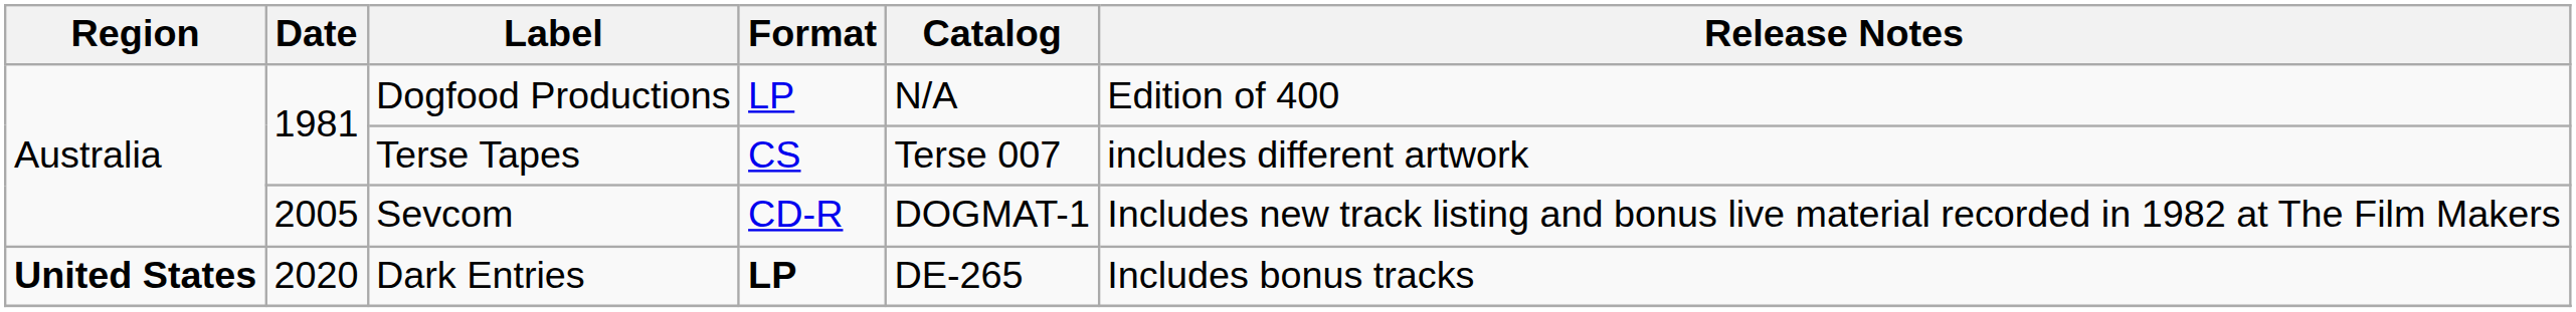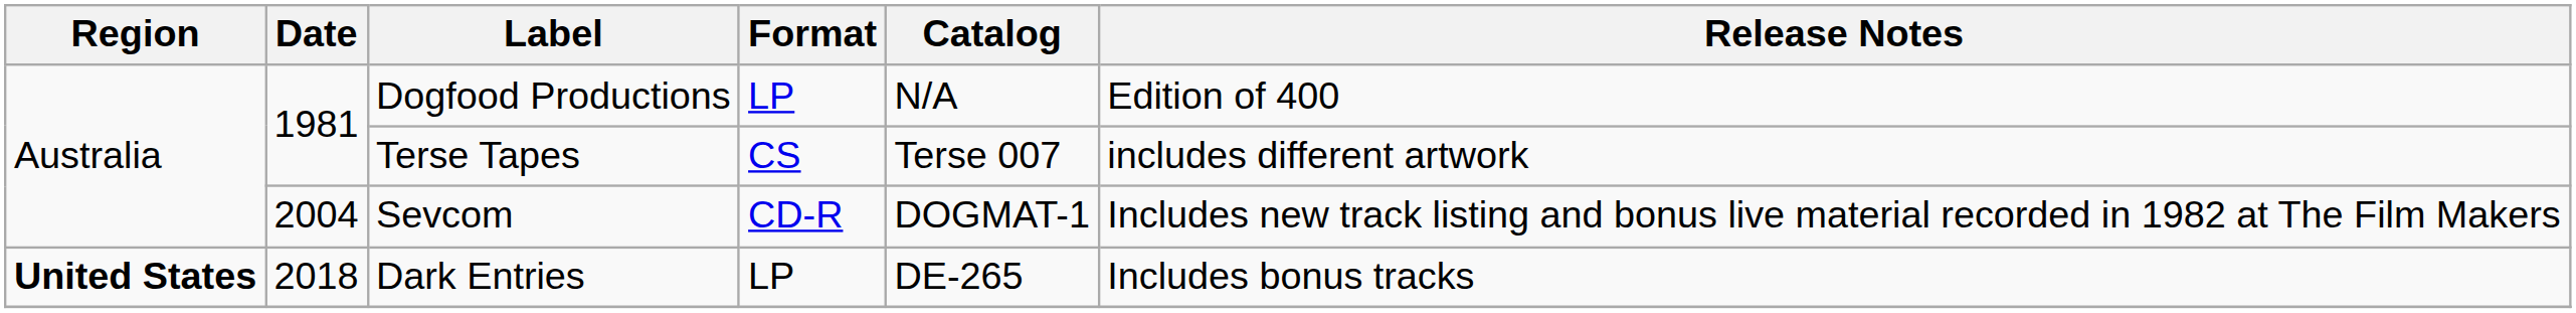 <table class="wikitable">
 <tr>
 <th>Region</th>
 <th>Date</th>
 <th>Label</th>
 <th>Format</th>
 <th>Catalog</th>
 <th>Release Notes</th>
 </tr>
 <tr>
 <td rowspan="3">Australia</td>
 <td rowspan="2">1981</td>
 <td>Dogfood Productions</td>
 <td><a href='#'>LP</a></td>
 <td>N/A</td>
 <td>Edition of 400</td>
 </tr>
 <tr>
 <td>Terse Tapes</td>
 <td><a href='#'>CS</a></td>
 <td>Terse 007</td>
 <td>includes different artwork</td>
 </tr>
 <tr>
-<td>2005</td>
+<td>2004</td>
 <td>Sevcom</td>
 <td><a href='#'>CD-R</a></td>
 <td>DOGMAT-1</td>
 <td>Includes new track listing and bonus live material recorded in 1982 at The Film Makers</td>
 </tr>
 <tr>
 <td><strong>United States</strong></td>
-<td>2020</td>
+<td>2018</td>
 <td>Dark Entries</td>
-<td><strong>LP</strong></td>
+<td>LP</td>
 <td>DE-265</td>
 <td>Includes bonus tracks</td>
 </tr>
 <tr>
 </tr>
 </table>
